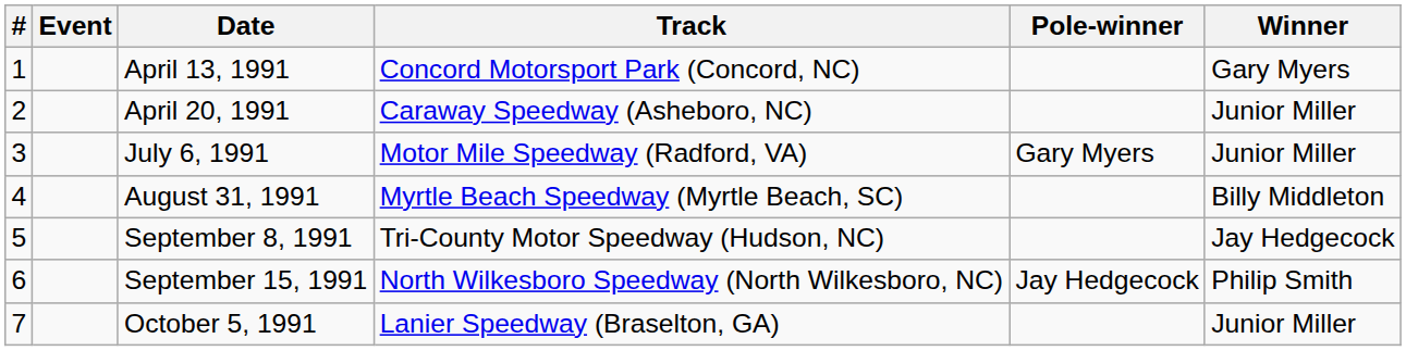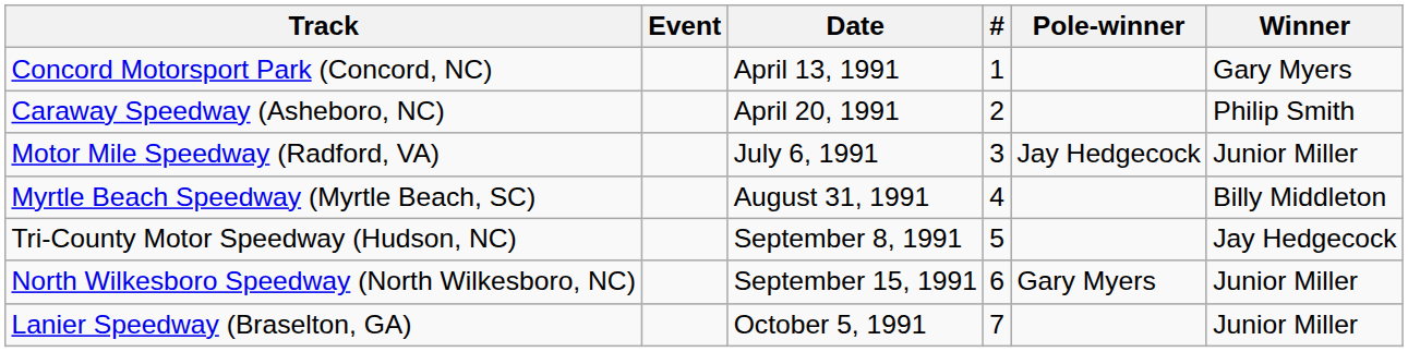 <table class="wikitable">
 <tr>
-<th>#</th>
+<th>Track</th>
 <th>Event</th>
 <th>Date</th>
-<th>Track</th>
+<th>#</th>
 <th>Pole-winner</th>
 <th>Winner</th>
 </tr>
 <tr>
-<td>1</td>
+<td><a href='#'>Concord Motorsport Park</a> (Concord, NC)</td>
 <td></td>
 <td>April 13, 1991</td>
-<td><a href='#'>Concord Motorsport Park</a> (Concord, NC)</td>
+<td>1</td>
 <td></td>
 <td>Gary Myers</td>
 </tr>
 <tr>
+<td><a href='#'>Caraway Speedway</a> (Asheboro, NC)</td>
+<td></td>
+<td>April 20, 1991</td>
 <td>2</td>
 <td></td>
-<td>April 20, 1991</td>
-<td><a href='#'>Caraway Speedway</a> (Asheboro, NC)</td>
+<td>Philip Smith</td>
+</tr>
+<tr>
+<td><a href='#'>Motor Mile Speedway</a> (Radford, VA)</td>
 <td></td>
+<td>July 6, 1991</td>
+<td>3</td>
+<td>Jay Hedgecock</td>
 <td>Junior Miller</td>
 </tr>
 <tr>
-<td>3</td>
+<td><a href='#'>Myrtle Beach Speedway</a> (Myrtle Beach, SC)</td>
 <td></td>
-<td>July 6, 1991</td>
-<td><a href='#'>Motor Mile Speedway</a> (Radford, VA)</td>
+<td>August 31, 1991</td>
+<td>4</td>
+<td></td>
+<td>Billy Middleton</td>
+</tr>
+<tr>
+<td>Tri-County Motor Speedway (Hudson, NC)</td>
+<td></td>
+<td>September 8, 1991</td>
+<td>5</td>
+<td></td>
+<td>Jay Hedgecock</td>
+</tr>
+<tr>
+<td><a href='#'>North Wilkesboro Speedway</a> (North Wilkesboro, NC)</td>
+<td></td>
+<td>September 15, 1991</td>
+<td>6</td>
 <td>Gary Myers</td>
 <td>Junior Miller</td>
 </tr>
 <tr>
-<td>4</td>
-<td></td>
-<td>August 31, 1991</td>
-<td><a href='#'>Myrtle Beach Speedway</a> (Myrtle Beach, SC)</td>
-<td></td>
-<td>Billy Middleton</td>
-</tr>
-<tr>
-<td>5</td>
-<td></td>
-<td>September 8, 1991</td>
-<td>Tri-County Motor Speedway (Hudson, NC)</td>
-<td></td>
-<td>Jay Hedgecock</td>
-</tr>
-<tr>
-<td>6</td>
-<td></td>
-<td>September 15, 1991</td>
-<td><a href='#'>North Wilkesboro Speedway</a> (North Wilkesboro, NC)</td>
-<td>Jay Hedgecock</td>
-<td>Philip Smith</td>
-</tr>
-<tr>
-<td>7</td>
+<td><a href='#'>Lanier Speedway</a> (Braselton, GA)</td>
 <td></td>
 <td>October 5, 1991</td>
-<td><a href='#'>Lanier Speedway</a> (Braselton, GA)</td>
+<td>7</td>
 <td></td>
 <td>Junior Miller</td>
 </tr>
 </table>
